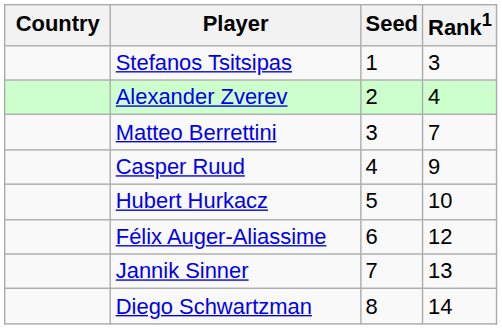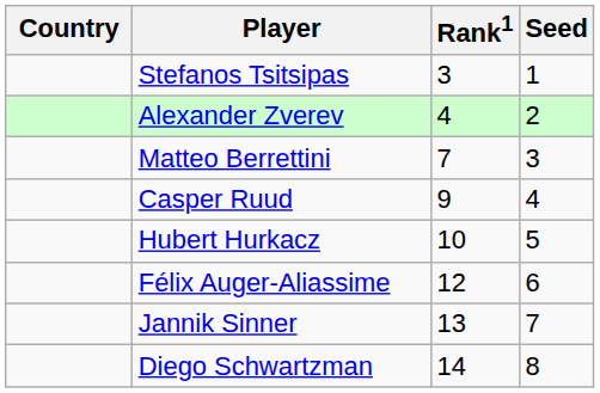 <table class="sortable wikitable">
 <tr>
 <th width="70">Country</th>
 <th width="175">Player</th>
+<th>Rank<sup>1</sup></th>
 <th>Seed</th>
-<th>Rank<sup>1</sup></th>
 </tr>
 <tr>
 <td></td>
 <td><a href='#'>Stefanos Tsitsipas</a></td>
+<td>3</td>
 <td>1</td>
-<td>3</td>
 </tr>
 <tr bgcolor=#cfc>
 <td></td>
 <td><a href='#'>Alexander Zverev</a></td>
+<td>4</td>
 <td>2</td>
+</tr>
+<tr>
+<td></td>
+<td><a href='#'>Matteo Berrettini</a></td>
+<td>7</td>
+<td>3</td>
+</tr>
+<tr>
+<td></td>
+<td><a href='#'>Casper Ruud</a></td>
+<td>9</td>
 <td>4</td>
 </tr>
 <tr>
 <td></td>
-<td><a href='#'>Matteo Berrettini</a></td>
-<td>3</td>
+<td><a href='#'>Hubert Hurkacz</a></td>
+<td>10</td>
+<td>5</td>
+</tr>
+<tr>
+<td></td>
+<td><a href='#'>Félix Auger-Aliassime</a></td>
+<td>12</td>
+<td>6</td>
+</tr>
+<tr>
+<td></td>
+<td><a href='#'>Jannik Sinner</a></td>
+<td>13</td>
 <td>7</td>
 </tr>
 <tr>
 <td></td>
-<td><a href='#'>Casper Ruud</a></td>
-<td>4</td>
-<td>9</td>
-</tr>
-<tr>
-<td></td>
-<td><a href='#'>Hubert Hurkacz</a></td>
-<td>5</td>
-<td>10</td>
-</tr>
-<tr>
-<td></td>
-<td><a href='#'>Félix Auger-Aliassime</a></td>
-<td>6</td>
-<td>12</td>
-</tr>
-<tr>
-<td></td>
-<td><a href='#'>Jannik Sinner</a></td>
-<td>7</td>
-<td>13</td>
-</tr>
-<tr>
-<td></td>
 <td><a href='#'>Diego Schwartzman</a></td>
+<td>14</td>
 <td>8</td>
-<td>14</td>
 </tr>
 </table>
